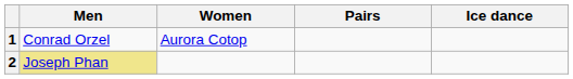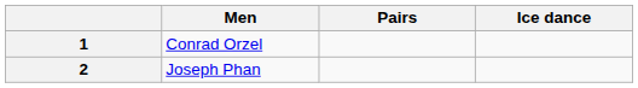 <table class="wikitable unsortable" style="text-align:left; width:70%">
 <tr>
 <th scope="col"></th>
 <th scope="col" style="width:25%">Men</th>
-<th scope="col" style="width:25%">Women</th>
 <th scope="col" style="width:25%">Pairs</th>
 <th scope="col" style="width:25%">Ice dance</th>
 </tr>
 <tr>
 <th scope="row">1</th>
 <td><a href='#'>Conrad Orzel</a></td>
-<td><a href='#'>Aurora Cotop</a></td>
 <td></td>
 <td></td>
 </tr>
 <tr>
 <th scope="row">2</th>
-<td style="background: khaki;"><a href='#'>Joseph Phan</a></td>
-<td></td>
+<td><a href='#'>Joseph Phan</a></td>
 <td></td>
 <td></td>
 </tr>
 </table>
